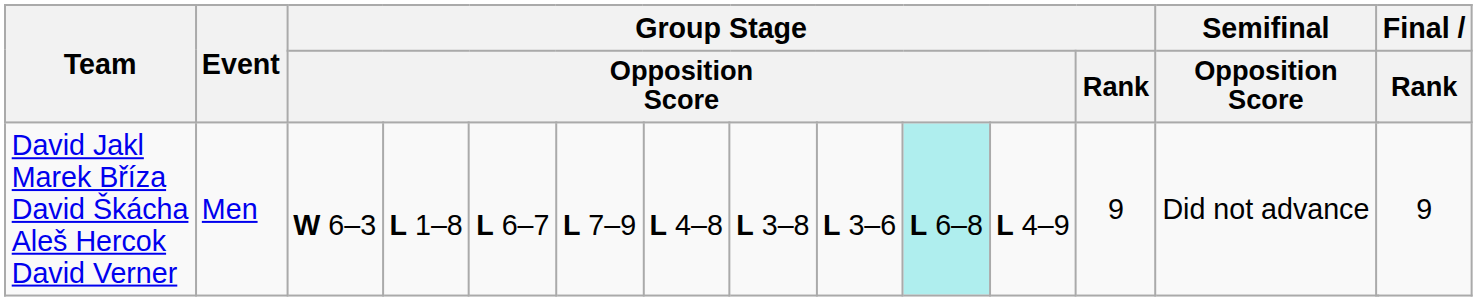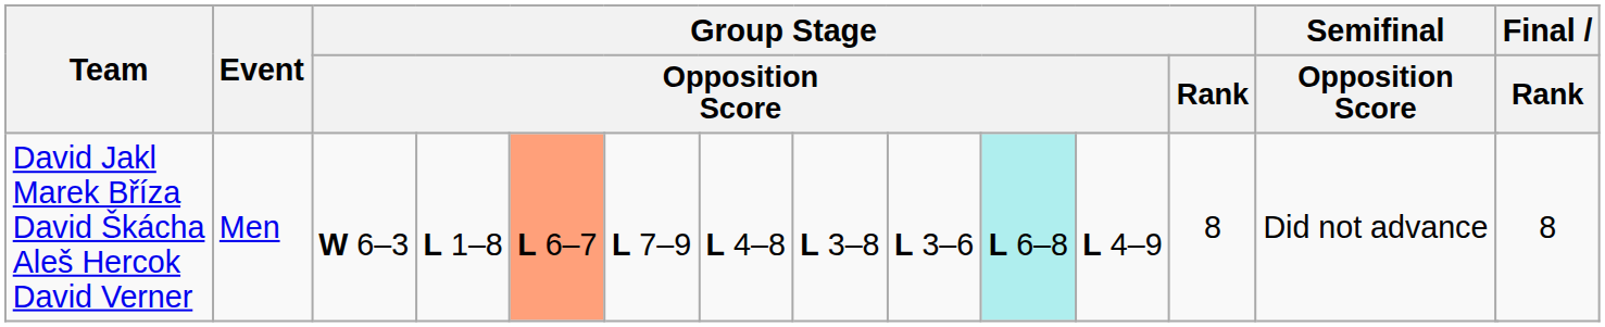 <table class="wikitable" style="font-size:90%">
 <tr>
 <th rowspan=2>Team</th>
 <th rowspan=2>Event</th>
 <th colspan="10">Group Stage</th>
 <th>Semifinal</th>
 <th colspan=2>Final / </th>
 </tr>
 <tr style="font-size:95%">
 <th colspan=9>Opposition<br>Score</th>
 <th>Rank</th>
 <th colspan = 2>Opposition<br>Score</th>
 <th>Rank</th>
 </tr>
 <tr align=center>
 <td align=left><a href='#'>David Jakl</a><br><a href='#'>Marek Bříza</a><br><a href='#'>David Škácha</a><br><a href='#'>Aleš Hercok</a><br><a href='#'>David Verner</a></td>
 <td align=left><a href='#'>Men</a></td>
 <td><br><strong>W</strong> 6–3</td>
 <td><br><strong>L</strong> 1–8</td>
-<td><br><strong>L</strong> 6–7</td>
+<td style="background: lightsalmon;"><br><strong>L</strong> 6–7</td>
 <td><br><strong>L</strong> 7–9</td>
 <td><br><strong>L</strong> 4–8</td>
 <td><br><strong>L</strong> 3–8</td>
 <td><br><strong>L</strong> 3–6</td>
 <td style="background: paleturquoise;"><br><strong>L</strong> 6–8</td>
 <td><br><strong>L</strong> 4–9</td>
-<td>9</td>
+<td>8</td>
 <td colspan="2">Did not advance</td>
-<td>9</td>
+<td>8</td>
 </tr>
 </table>
